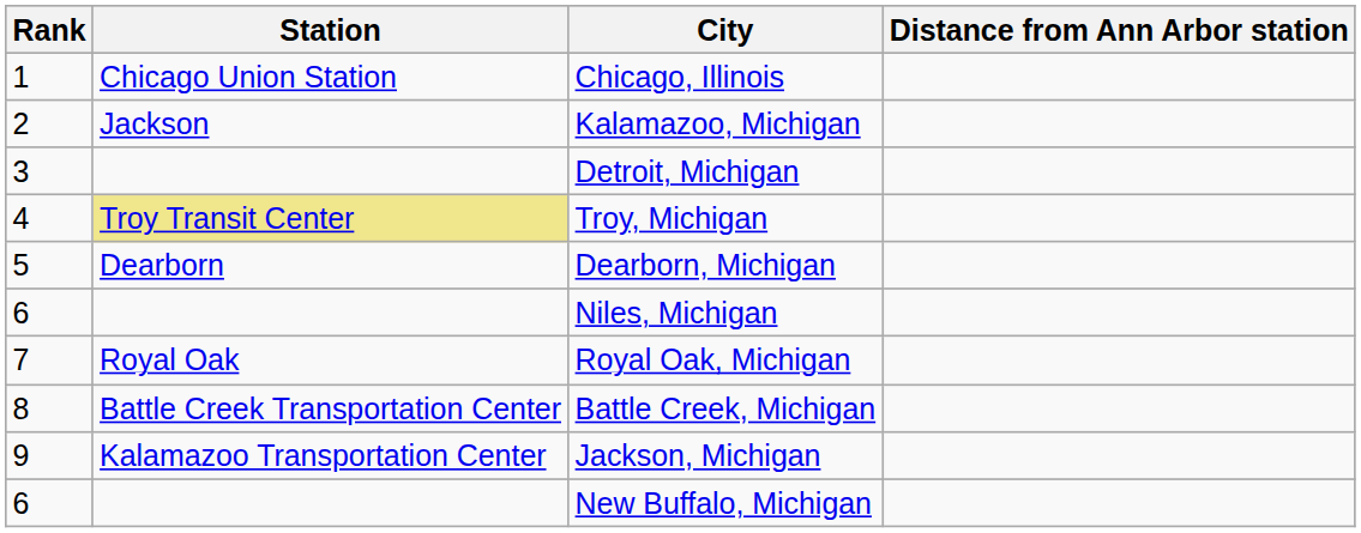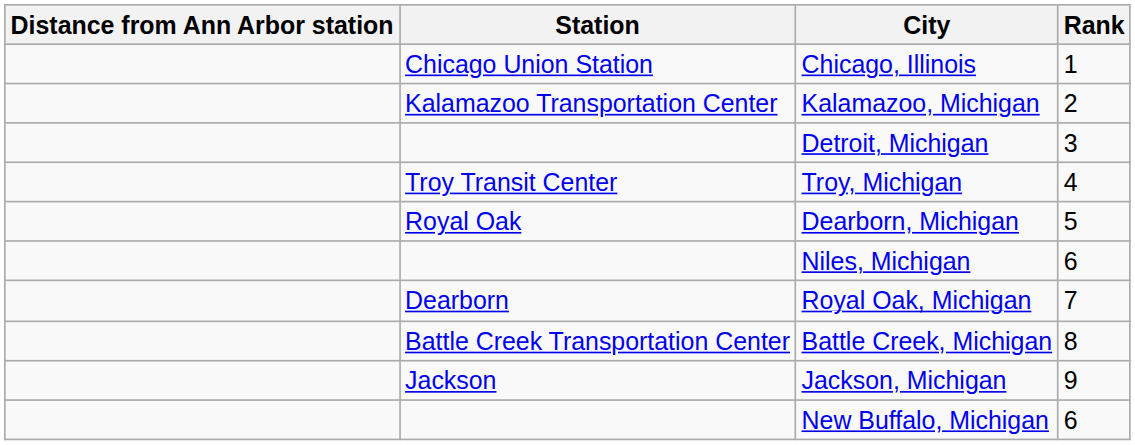 <table class="wikitable sortable" style="font-size: 95%">
 <tr>
-<th>Rank</th>
+<th>Distance from Ann Arbor station</th>
 <th>Station</th>
 <th>City</th>
-<th>Distance from Ann Arbor station</th>
+<th>Rank</th>
 </tr>
 <tr>
-<td>1</td>
+<td></td>
 <td><a href='#'>Chicago Union Station</a></td>
 <td><a href='#'>Chicago, Illinois</a></td>
-<td></td>
+<td>1</td>
 </tr>
 <tr>
+<td></td>
+<td><a href='#'>Kalamazoo Transportation Center</a></td>
+<td><a href='#'>Kalamazoo, Michigan</a></td>
 <td>2</td>
-<td><a href='#'>Jackson</a></td>
-<td><a href='#'>Kalamazoo, Michigan</a></td>
-<td></td>
 </tr>
 <tr>
-<td>3</td>
+<td></td>
 <td></td>
 <td><a href='#'>Detroit, Michigan</a></td>
-<td></td>
+<td>3</td>
 </tr>
 <tr>
+<td></td>
+<td><a href='#'>Troy Transit Center</a></td>
+<td><a href='#'>Troy, Michigan</a></td>
 <td>4</td>
-<td style="background: khaki;"><a href='#'>Troy Transit Center</a></td>
-<td><a href='#'>Troy, Michigan</a></td>
-<td></td>
 </tr>
 <tr>
+<td></td>
+<td><a href='#'>Royal Oak</a></td>
+<td><a href='#'>Dearborn, Michigan</a></td>
 <td>5</td>
-<td><a href='#'>Dearborn</a></td>
-<td><a href='#'>Dearborn, Michigan</a></td>
-<td></td>
 </tr>
 <tr>
-<td>6</td>
+<td></td>
 <td></td>
 <td><a href='#'>Niles, Michigan</a></td>
-<td></td>
+<td>6</td>
 </tr>
 <tr>
+<td></td>
+<td><a href='#'>Dearborn</a></td>
+<td><a href='#'>Royal Oak, Michigan</a></td>
 <td>7</td>
-<td><a href='#'>Royal Oak</a></td>
-<td><a href='#'>Royal Oak, Michigan</a></td>
-<td></td>
 </tr>
 <tr>
-<td>8</td>
+<td></td>
 <td><a href='#'>Battle Creek Transportation Center</a></td>
 <td><a href='#'>Battle Creek, Michigan</a></td>
-<td></td>
+<td>8</td>
 </tr>
 <tr>
+<td></td>
+<td><a href='#'>Jackson</a></td>
+<td><a href='#'>Jackson, Michigan</a></td>
 <td>9</td>
-<td><a href='#'>Kalamazoo Transportation Center</a></td>
-<td><a href='#'>Jackson, Michigan</a></td>
-<td></td>
 </tr>
 <tr>
-<td>6</td>
+<td></td>
 <td></td>
 <td><a href='#'>New Buffalo, Michigan</a></td>
-<td></td>
+<td>6</td>
 </tr>
 </table>
